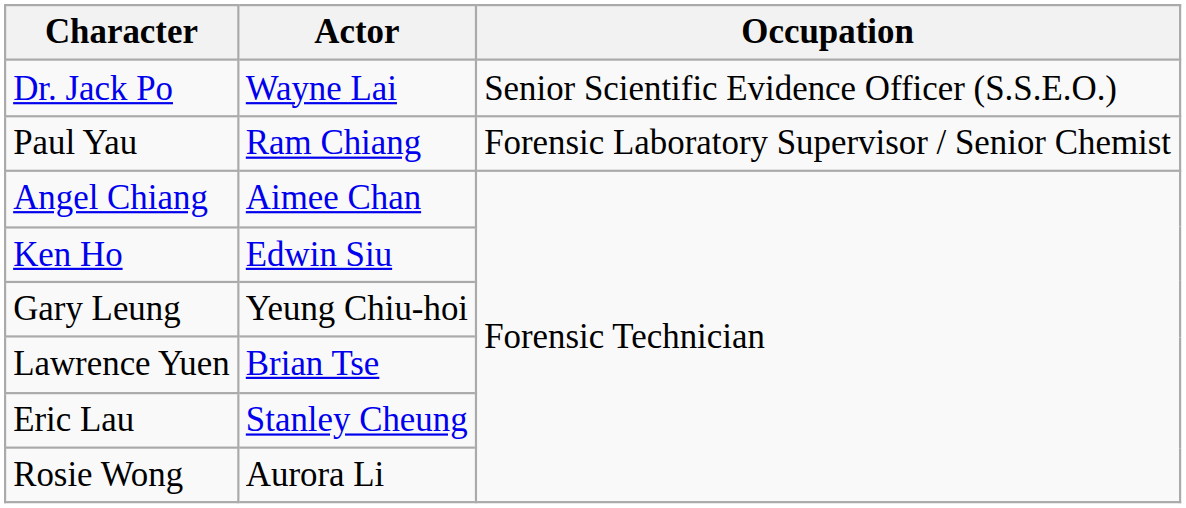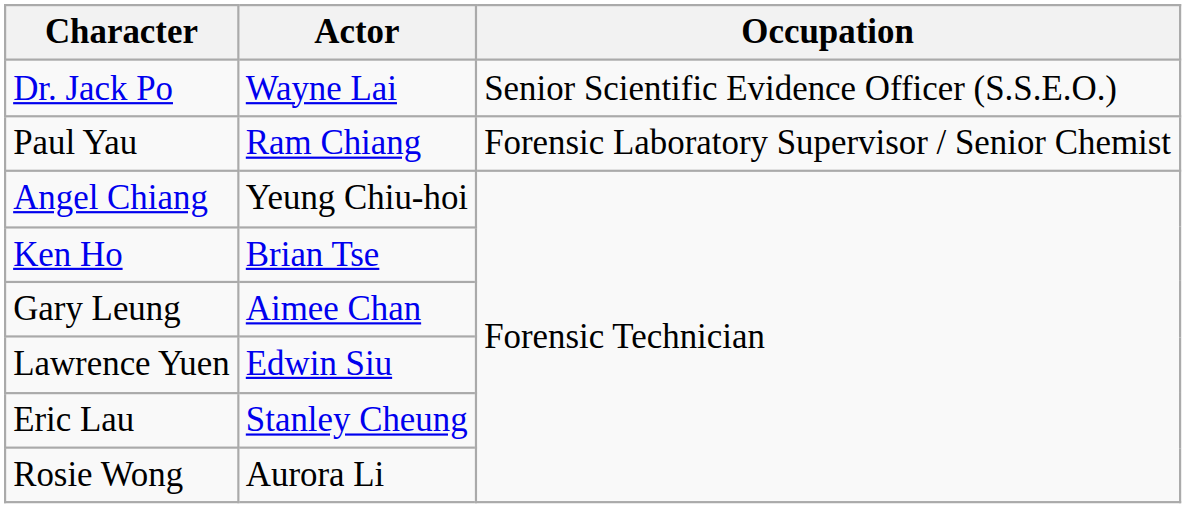 <table class="wikitable">
 <tr style="background:#e0e0e0;">
 <th>Character</th>
 <th>Actor</th>
 <th>Occupation</th>
 </tr>
 <tr style="background:#f9f9f9;">
 <td><a href='#'>Dr. Jack Po</a></td>
 <td><a href='#'>Wayne Lai</a></td>
 <td>Senior Scientific Evidence Officer (S.S.E.O.)</td>
 </tr>
 <tr style="background:#f9f9f9;">
 <td>Paul Yau</td>
 <td><a href='#'>Ram Chiang</a></td>
 <td>Forensic Laboratory Supervisor / Senior Chemist</td>
 </tr>
 <tr style="background:#f9f9f9;">
 <td><a href='#'>Angel Chiang</a></td>
-<td><a href='#'>Aimee Chan</a></td>
+<td>Yeung Chiu-hoi</td>
 <td rowspan="6">Forensic Technician</td>
 </tr>
 <tr style="background:#f9f9f9;">
 <td><a href='#'>Ken Ho</a></td>
-<td><a href='#'>Edwin Siu</a></td>
+<td><a href='#'>Brian Tse</a></td>
 </tr>
 <tr style="background:#f9f9f9;">
 <td>Gary Leung</td>
-<td>Yeung Chiu-hoi</td>
+<td><a href='#'>Aimee Chan</a></td>
 </tr>
 <tr style="background:#f9f9f9;">
 <td>Lawrence Yuen</td>
-<td><a href='#'>Brian Tse</a></td>
+<td><a href='#'>Edwin Siu</a></td>
 </tr>
 <tr style="background:#f9f9f9;">
 <td>Eric Lau</td>
 <td><a href='#'>Stanley Cheung</a></td>
 </tr>
 <tr style="background:#f9f9f9;">
 <td>Rosie Wong</td>
 <td>Aurora Li</td>
 </tr>
 </table>
